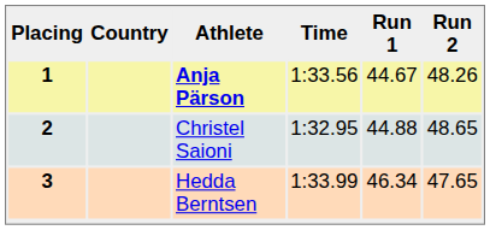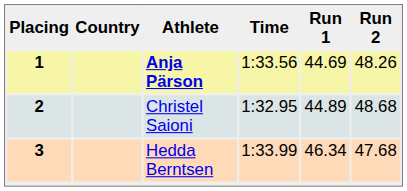 <table style="border-style:solid;border-width:1px;border-color:#808080;background-color:#EFEFEF" cellspacing="2" cellpadding="2" width="380px">
 <tr bgcolor="#EFEFEF">
 <th>Placing</th>
 <th>Country</th>
 <th>Athlete</th>
 <th>Time</th>
 <th>Run 1</th>
 <th>Run 2</th>
 </tr>
 <tr align="center" valign="top" bgcolor="#F7F6A8">
 <th>1</th>
 <td></td>
 <td align="left"><strong><a href='#'>Anja Pärson</a></strong></td>
 <td align="left">1:33.56</td>
-<td>44.67</td>
+<td>44.69</td>
 <td>48.26</td>
 </tr>
 <tr align="center" valign="top" bgcolor="#DCE5E5">
 <th>2</th>
 <td></td>
 <td align="left"><a href='#'>Christel Saioni</a></td>
 <td align="left">1:32.95</td>
-<td>44.88</td>
-<td>48.65</td>
+<td>44.89</td>
+<td>48.68</td>
 </tr>
 <tr align="center" valign="top" bgcolor="#FFDAB9">
 <th>3</th>
 <td></td>
 <td align="left"><a href='#'>Hedda Berntsen</a></td>
 <td align="left">1:33.99</td>
 <td>46.34</td>
-<td>47.65</td>
+<td>47.68</td>
 </tr>
 <tr align="center" valign="top" bgcolor="#FFFFFF">
 </tr>
 </table>
